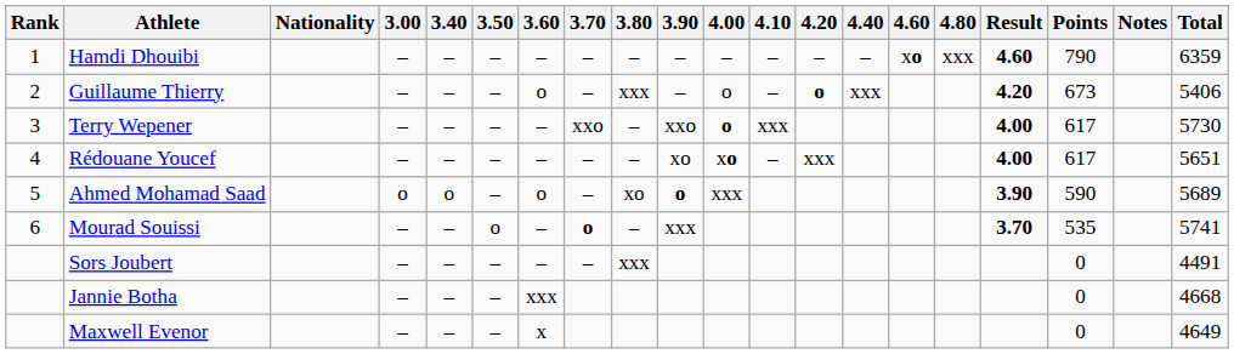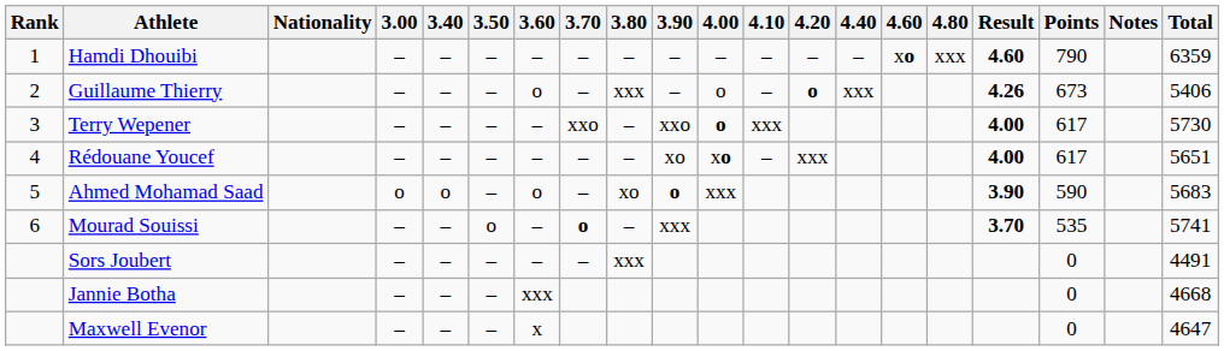 <table class="wikitable sortable" style="text-align:center;font-size:85%">
 <tr>
 <th>Rank</th>
 <th>Athlete</th>
 <th>Nationality</th>
 <th>3.00</th>
 <th>3.40</th>
 <th>3.50</th>
 <th>3.60</th>
 <th>3.70</th>
 <th>3.80</th>
 <th>3.90</th>
 <th>4.00</th>
 <th>4.10</th>
 <th>4.20</th>
 <th>4.40</th>
 <th>4.60</th>
 <th>4.80</th>
 <th>Result</th>
 <th>Points</th>
 <th>Notes</th>
 <th>Total</th>
 </tr>
 <tr>
 <td>1</td>
 <td align=left><a href='#'>Hamdi Dhouibi</a></td>
 <td align=left></td>
 <td>–</td>
 <td>–</td>
 <td>–</td>
 <td>–</td>
 <td>–</td>
 <td>–</td>
 <td>–</td>
 <td>–</td>
 <td>–</td>
 <td>–</td>
 <td>–</td>
 <td>x<strong>o</strong></td>
 <td>xxx</td>
 <td><strong>4.60</strong></td>
 <td>790</td>
 <td></td>
 <td>6359</td>
 </tr>
 <tr>
 <td>2</td>
 <td align=left><a href='#'>Guillaume Thierry</a></td>
 <td align=left></td>
 <td>–</td>
 <td>–</td>
 <td>–</td>
 <td>o</td>
 <td>–</td>
 <td>xxx</td>
 <td>–</td>
 <td>o</td>
 <td>–</td>
 <td><strong>o</strong></td>
 <td>xxx</td>
 <td></td>
 <td></td>
-<td><strong>4.20</strong></td>
+<td><strong>4.26</strong></td>
 <td>673</td>
 <td></td>
 <td>5406</td>
 </tr>
 <tr>
 <td>3</td>
 <td align=left><a href='#'>Terry Wepener</a></td>
 <td align=left></td>
 <td>–</td>
 <td>–</td>
 <td>–</td>
 <td>–</td>
 <td>xxo</td>
 <td>–</td>
 <td>xxo</td>
 <td><strong>o</strong></td>
 <td>xxx</td>
 <td></td>
 <td></td>
 <td></td>
 <td></td>
 <td><strong>4.00</strong></td>
 <td>617</td>
 <td></td>
 <td>5730</td>
 </tr>
 <tr>
 <td>4</td>
 <td align=left><a href='#'>Rédouane Youcef</a></td>
 <td align=left></td>
 <td>–</td>
 <td>–</td>
 <td>–</td>
 <td>–</td>
 <td>–</td>
 <td>–</td>
 <td>xo</td>
 <td>x<strong>o</strong></td>
 <td>–</td>
 <td>xxx</td>
 <td></td>
 <td></td>
 <td></td>
 <td><strong>4.00</strong></td>
 <td>617</td>
 <td></td>
 <td>5651</td>
 </tr>
 <tr>
 <td>5</td>
 <td align=left><a href='#'>Ahmed Mohamad Saad</a></td>
 <td align=left></td>
 <td>o</td>
 <td>o</td>
 <td>–</td>
 <td>o</td>
 <td>–</td>
 <td>xo</td>
 <td><strong>o</strong></td>
 <td>xxx</td>
 <td></td>
 <td></td>
 <td></td>
 <td></td>
 <td></td>
 <td><strong>3.90</strong></td>
 <td>590</td>
 <td></td>
-<td>5689</td>
+<td>5683</td>
 </tr>
 <tr>
 <td>6</td>
 <td align=left><a href='#'>Mourad Souissi</a></td>
 <td align=left></td>
 <td>–</td>
 <td>–</td>
 <td>o</td>
 <td>–</td>
 <td><strong>o</strong></td>
 <td>–</td>
 <td>xxx</td>
 <td></td>
 <td></td>
 <td></td>
 <td></td>
 <td></td>
 <td></td>
 <td><strong>3.70</strong></td>
 <td>535</td>
 <td></td>
 <td>5741</td>
 </tr>
 <tr>
 <td></td>
 <td align=left><a href='#'>Sors Joubert</a></td>
 <td align=left></td>
 <td>–</td>
 <td>–</td>
 <td>–</td>
 <td>–</td>
 <td>–</td>
 <td>xxx</td>
 <td></td>
 <td></td>
 <td></td>
 <td></td>
 <td></td>
 <td></td>
 <td></td>
 <td><strong></strong></td>
 <td>0</td>
 <td></td>
 <td>4491</td>
 </tr>
 <tr>
 <td></td>
 <td align=left><a href='#'>Jannie Botha</a></td>
 <td align=left></td>
 <td>–</td>
 <td>–</td>
 <td>–</td>
 <td>xxx</td>
 <td></td>
 <td></td>
 <td></td>
 <td></td>
 <td></td>
 <td></td>
 <td></td>
 <td></td>
 <td></td>
 <td><strong></strong></td>
 <td>0</td>
 <td></td>
 <td>4668</td>
 </tr>
 <tr>
 <td></td>
 <td align=left><a href='#'>Maxwell Evenor</a></td>
 <td align=left></td>
 <td>–</td>
 <td>–</td>
 <td>–</td>
 <td>x</td>
 <td></td>
 <td></td>
 <td></td>
 <td></td>
 <td></td>
 <td></td>
 <td></td>
 <td></td>
 <td></td>
 <td><strong></strong></td>
 <td>0</td>
 <td></td>
-<td>4649</td>
+<td>4647</td>
 </tr>
 </table>
